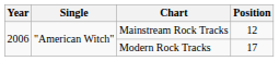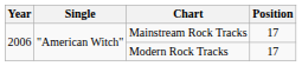 <table class="wikitable">
 <tr>
 <th>Year</th>
 <th>Single</th>
 <th>Chart</th>
 <th>Position</th>
 </tr>
 <tr>
 <td rowspan="2">2006</td>
 <td rowspan="2">"American Witch"</td>
 <td>Mainstream Rock Tracks</td>
-<td align="center">12</td>
+<td align="center">17</td>
 </tr>
 <tr>
 <td>Modern Rock Tracks</td>
 <td align="center">17</td>
 </tr>
 </table>
